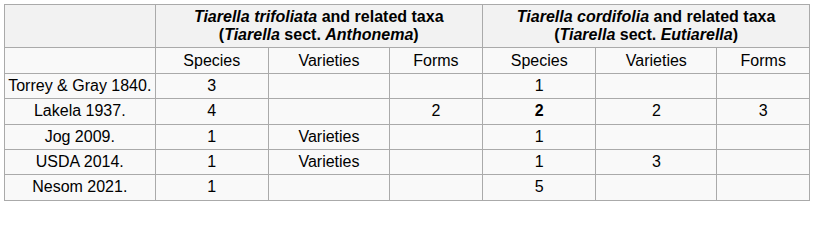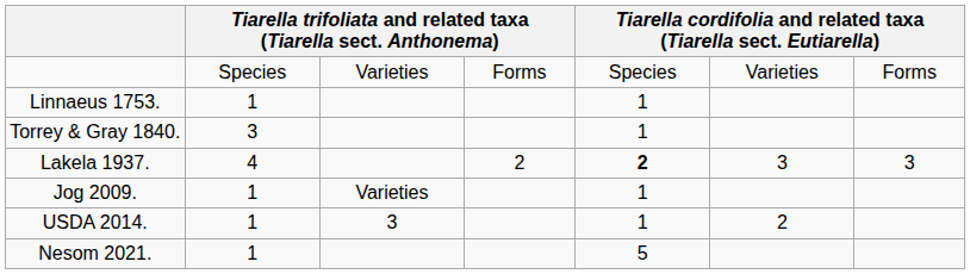 <table class="wikitable" style="text-align: center;">
 <tr>
 <th colspan=1></th>
 <th style="vertical-align: top; width: 20em;" colspan=3><em>Tiarella trifoliata</em> and related taxa<br>(<em>Tiarella</em> sect. <em>Anthonema</em>)</th>
 <th style="vertical-align: top; width: 20em;" colspan=3><em>Tiarella cordifolia</em> and related taxa<br>(<em>Tiarella</em> sect. <em>Eutiarella</em>)</th>
 </tr>
 <tr>
 <td style="vertical-align: top"></td>
 <td style="vertical-align: top;">Species</td>
 <td style="vertical-align: top;">Varieties</td>
 <td style="vertical-align: top;">Forms</td>
 <td style="vertical-align: top;">Species</td>
 <td style="vertical-align: top;">Varieties</td>
 <td style="vertical-align: top;">Forms</td>
 </tr>
 <tr>
+<td style="vertical-align: top">Linnaeus 1753.</td>
+<td style="vertical-align: top">1</td>
+<td style="vertical-align: top"></td>
+<td style="vertical-align: top"></td>
+<td style="vertical-align: top">1</td>
+<td style="vertical-align: top"></td>
+<td style="vertical-align: top"></td>
+</tr>
+<tr>
 <td style="vertical-align: top">Torrey & Gray 1840.</td>
 <td style="vertical-align: top">3</td>
 <td style="vertical-align: top"></td>
 <td style="vertical-align: top"></td>
 <td style="vertical-align: top">1</td>
 <td style="vertical-align: top"></td>
 <td style="vertical-align: top"></td>
 </tr>
 <tr>
 <td style="vertical-align: top">Lakela 1937.</td>
 <td style="vertical-align: top">4</td>
 <td style="vertical-align: top"></td>
 <td style="vertical-align: top">2</td>
 <td style="vertical-align: top"><strong>2</strong></td>
-<td style="vertical-align: top">2</td>
+<td style="vertical-align: top">3</td>
 <td style="vertical-align: top">3</td>
 </tr>
 <tr>
 <td style="vertical-align: top">Jog 2009.</td>
 <td style="vertical-align: top">1</td>
 <td style="vertical-align: top;">Varieties</td>
 <td style="vertical-align: top"></td>
 <td style="vertical-align: top">1</td>
 <td style="vertical-align: top"></td>
 <td style="vertical-align: top"></td>
 </tr>
 <tr>
 <td style="vertical-align: top">USDA 2014.</td>
 <td style="vertical-align: top">1</td>
-<td style="vertical-align: top;">Varieties</td>
+<td style="vertical-align: top">3</td>
 <td style="vertical-align: top"></td>
 <td style="vertical-align: top">1</td>
-<td style="vertical-align: top">3</td>
+<td style="vertical-align: top">2</td>
 <td style="vertical-align: top"></td>
 </tr>
 <tr>
 <td style="vertical-align: top">Nesom 2021.</td>
 <td style="vertical-align: top">1</td>
 <td style="vertical-align: top"></td>
 <td style="vertical-align: top"></td>
 <td style="vertical-align: top">5</td>
 <td style="vertical-align: top"></td>
 <td style="vertical-align: top"></td>
 </tr>
 </table>
